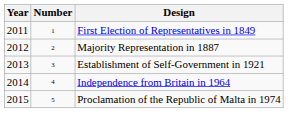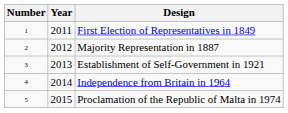 <table class="wikitable" align="center">
 <tr>
+<th>Number</th>
 <th>Year</th>
-<th>Number</th>
 <th>Design</th>
 </tr>
 <tr>
+<td style="text-align:center; font-size:10px;">1</td>
 <td>2011</td>
-<td style="text-align:center; font-size:10px;">1</td>
 <td><a href='#'>First Election of Representatives in 1849</a></td>
 </tr>
 <tr>
+<td style="text-align:center; font-size:10px;">2</td>
 <td>2012</td>
-<td style="text-align:center; font-size:10px;">2</td>
 <td>Majority Representation in 1887</td>
 </tr>
 <tr>
+<td style="text-align:center; font-size:10px;">3</td>
 <td>2013</td>
-<td style="text-align:center; font-size:10px;">3</td>
 <td>Establishment of Self-Government in 1921</td>
 </tr>
 <tr>
+<td style="text-align:center; font-size:10px;">4</td>
 <td>2014</td>
-<td style="text-align:center; font-size:10px;">4</td>
 <td><a href='#'>Independence from Britain in 1964</a></td>
 </tr>
 <tr>
+<td style="text-align:center; font-size:10px;">5</td>
 <td>2015</td>
-<td style="text-align:center; font-size:10px;">5</td>
 <td>Proclamation of the Republic of Malta in 1974</td>
 </tr>
 </table>
